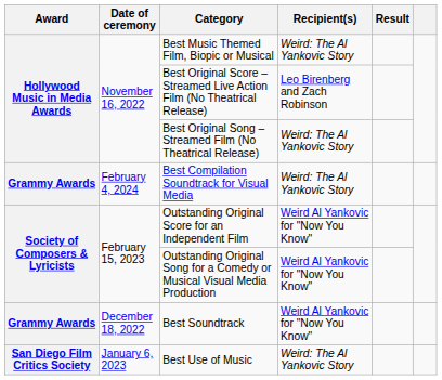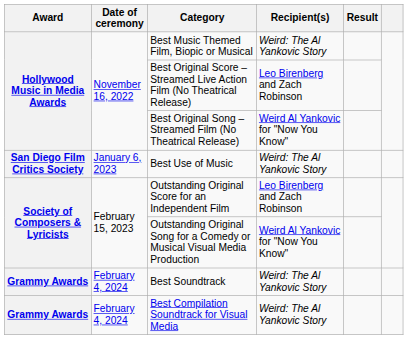 <table class="wikitable sortable plainrowheaders" style="width: 100%;">
 <tr>
 <th scope="col" style="width:20%;">Award</th>
 <th scope="col" style="width:10%;">Date of ceremony</th>
 <th scope="col" style="width:25%;">Category</th>
 <th scope="col" style="width:20%;">Recipient(s)</th>
 <th scope="col" style="width:5%;">Result</th>
 <th scope="col" style="width:5%;" class="unsortable"></th>
 </tr>
 <tr>
 <th rowspan="3" scope="row"><a href='#'>Hollywood Music in Media Awards</a></th>
 <td rowspan="3"><a href='#'>November 16, 2022</a></td>
 <td>Best Music Themed Film, Biopic or Musical</td>
 <td><em>Weird: The Al Yankovic Story</em></td>
 <td></td>
 <td rowspan="3" align="center"><br></td>
 </tr>
 <tr>
 <td>Best Original Score – Streamed Live Action Film (No Theatrical Release)</td>
 <td><a href='#'>Leo Birenberg</a> and Zach Robinson</td>
 <td></td>
 </tr>
 <tr>
 <td>Best Original Song – Streamed Film (No Theatrical Release)</td>
-<td><em>Weird: The Al Yankovic Story</em></td>
+<td><a href='#'>Weird Al Yankovic</a> for "Now You Know"</td>
 <td></td>
 </tr>
 <tr>
-<th scope="row"><a href='#'>Grammy Awards</a></th>
-<td><a href='#'>February 4, 2024</a></td>
-<td><a href='#'>Best Compilation Soundtrack for Visual Media</a></td>
+<th scope="row"><a href='#'>San Diego Film Critics Society</a></th>
+<td><a href='#'>January 6, 2023</a></td>
+<td>Best Use of Music</td>
 <td><em>Weird: The Al Yankovic Story</em></td>
 <td></td>
 <td align="center"></td>
 </tr>
 <tr>
 <th rowspan="2" scope="row"><a href='#'>Society of Composers & Lyricists</a></th>
 <td rowspan="2">February 15, 2023</td>
 <td>Outstanding Original Score for an Independent Film</td>
-<td><a href='#'>Weird Al Yankovic</a> for "Now You Know"</td>
+<td><a href='#'>Leo Birenberg</a> and Zach Robinson</td>
 <td></td>
 <td rowspan="2" align="center"></td>
 </tr>
 <tr>
 <td>Outstanding Original Song for a Comedy or Musical Visual Media Production</td>
 <td><a href='#'>Weird Al Yankovic</a> for "Now You Know"</td>
 <td></td>
 </tr>
 <tr>
 <th scope="row"><a href='#'>Grammy Awards</a></th>
-<td><a href='#'>December 18, 2022</a></td>
+<td><a href='#'>February 4, 2024</a></td>
 <td>Best Soundtrack</td>
-<td><a href='#'>Weird Al Yankovic</a> for "Now You Know"</td>
+<td><em>Weird: The Al Yankovic Story</em></td>
 <td></td>
 <td align="center"></td>
 </tr>
 <tr>
-<th scope="row"><a href='#'>San Diego Film Critics Society</a></th>
-<td><a href='#'>January 6, 2023</a></td>
-<td>Best Use of Music</td>
+<th scope="row"><a href='#'>Grammy Awards</a></th>
+<td><a href='#'>February 4, 2024</a></td>
+<td><a href='#'>Best Compilation Soundtrack for Visual Media</a></td>
 <td><em>Weird: The Al Yankovic Story</em></td>
 <td></td>
 <td align="center"></td>
 </tr>
 </table>
